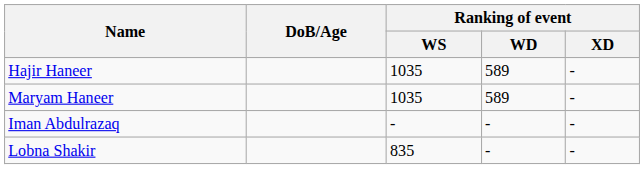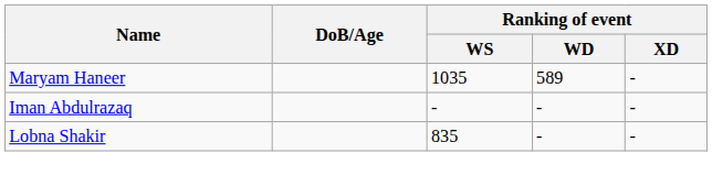 <table class="wikitable" style="width:600px; font-size:95%;">
 <tr>
 <th rowspan="2" align="left">Name</th>
 <th rowspan="2" align="left">DoB/Age</th>
 <th colspan="3" align="center">Ranking of event</th>
 </tr>
 <tr>
 <th align="center">WS</th>
 <th>WD</th>
 <th align="center">XD</th>
-</tr>
-<tr>
-<td><a href='#'>Hajir Haneer</a></td>
-<td></td>
-<td>1035</td>
-<td>589</td>
-<td>-</td>
 </tr>
 <tr>
 <td><a href='#'>Maryam Haneer</a></td>
 <td></td>
 <td>1035</td>
 <td>589</td>
 <td>-</td>
 </tr>
 <tr>
 <td><a href='#'>Iman Abdulrazaq</a></td>
 <td></td>
 <td>-</td>
 <td>-</td>
 <td>-</td>
 </tr>
 <tr>
 <td><a href='#'>Lobna Shakir</a></td>
 <td></td>
 <td>835</td>
 <td>-</td>
 <td>-</td>
 </tr>
 </table>
